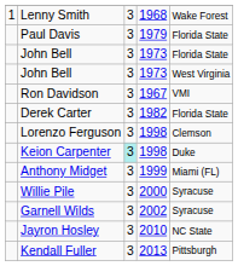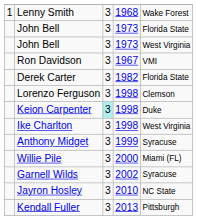 <table class="wikitable">
 <tr>
 </tr>
 <tr>
 <td>1</td>
 <td>Lenny Smith</td>
 <td>3</td>
 <td><a href='#'>1968</a></td>
 <td style="font-size:80%;">Wake Forest</td>
-</tr>
-<tr>
-<td></td>
-<td>Paul Davis</td>
-<td>3</td>
-<td><a href='#'>1979</a></td>
-<td style="font-size:80%;">Florida State</td>
 </tr>
 <tr>
 <td></td>
 <td>John Bell</td>
 <td>3</td>
 <td><a href='#'>1973</a></td>
 <td style="font-size:80%;">Florida State</td>
 </tr>
 <tr>
 <td></td>
 <td>John Bell</td>
 <td>3</td>
 <td><a href='#'>1973</a></td>
 <td style="font-size:80%;">West Virginia</td>
 </tr>
 <tr>
 <td></td>
 <td>Ron Davidson</td>
 <td>3</td>
 <td><a href='#'>1967</a></td>
 <td style="font-size:80%;">VMI</td>
 </tr>
 <tr>
 <td></td>
 <td>Derek Carter</td>
 <td>3</td>
 <td><a href='#'>1982</a></td>
 <td style="font-size:80%;">Florida State</td>
 </tr>
 <tr>
 <td></td>
 <td>Lorenzo Ferguson</td>
 <td>3</td>
 <td><a href='#'>1998</a></td>
 <td style="font-size:80%;">Clemson</td>
 </tr>
 <tr>
 <td></td>
 <td><a href='#'>Keion Carpenter</a></td>
 <td style="background: paleturquoise;">3</td>
 <td><a href='#'>1998</a></td>
 <td style="font-size:80%;">Duke</td>
 </tr>
 <tr>
 <td></td>
+<td><a href='#'>Ike Charlton</a></td>
+<td>3</td>
+<td><a href='#'>1998</a></td>
+<td style="font-size:80%;">West Virginia</td>
+</tr>
+<tr>
+<td></td>
 <td><a href='#'>Anthony Midget</a></td>
 <td>3</td>
 <td><a href='#'>1999</a></td>
-<td style="font-size:80%;">Miami (FL)</td>
+<td style="font-size:80%;">Syracuse</td>
 </tr>
 <tr>
 <td></td>
 <td><a href='#'>Willie Pile</a></td>
 <td>3</td>
 <td><a href='#'>2000</a></td>
-<td style="font-size:80%;">Syracuse</td>
+<td style="font-size:80%;">Miami (FL)</td>
 </tr>
 <tr>
 <td></td>
 <td><a href='#'>Garnell Wilds</a></td>
 <td>3</td>
 <td><a href='#'>2002</a></td>
 <td style="font-size:80%;">Syracuse</td>
 </tr>
 <tr>
 <td></td>
 <td><a href='#'>Jayron Hosley</a></td>
 <td>3</td>
 <td><a href='#'>2010</a></td>
 <td style="font-size:80%;">NC State</td>
 </tr>
 <tr>
 <td></td>
 <td><a href='#'>Kendall Fuller</a></td>
 <td>3</td>
 <td><a href='#'>2013</a></td>
 <td style="font-size:80%;">Pittsburgh</td>
 </tr>
 </table>
